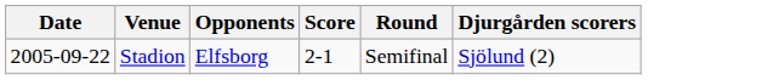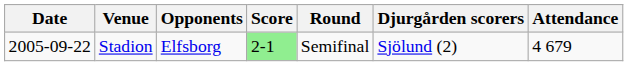 <table class="wikitable">
 <tr>
 <th>Date</th>
 <th>Venue</th>
 <th>Opponents</th>
 <th>Score</th>
 <th>Round</th>
 <th>Djurgården scorers</th>
+<th>Attendance</th>
 </tr>
 <tr>
 <td>2005-09-22</td>
 <td><a href='#'>Stadion</a></td>
 <td><a href='#'>Elfsborg</a></td>
-<td>2-1</td>
+<td style="background: lightgreen;">2-1</td>
 <td>Semifinal</td>
 <td><a href='#'>Sjölund</a> (2)</td>
+<td>4 679</td>
 </tr>
 </table>
